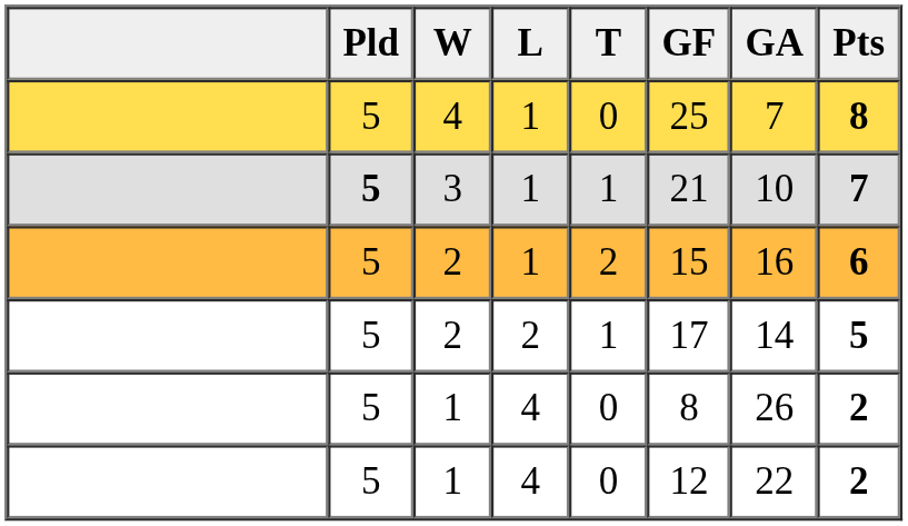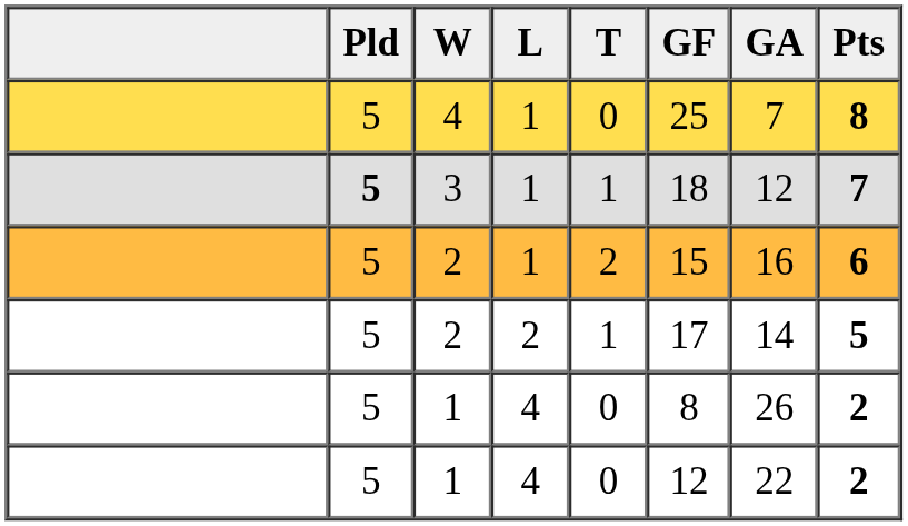 <table border=1 cellpadding=5 cellspacing=0>
 <tr>
 <th bgcolor="#efefef" width="120"></th>
 <th bgcolor="#efefef" width="20">Pld</th>
 <th bgcolor="#efefef" width="20">W</th>
 <th bgcolor="#efefef" width="20">L</th>
 <th bgcolor="#efefef" width="20">T</th>
 <th bgcolor="#efefef" width="20">GF</th>
 <th bgcolor="#efefef" width="20">GA</th>
 <th bgcolor="#efefef" width="20">Pts</th>
 </tr>
 <tr align=center bgcolor="#ffde4f">
 <td align=left></td>
 <td>5</td>
 <td>4</td>
 <td>1</td>
 <td>0</td>
 <td>25</td>
 <td>7</td>
 <td><strong>8</strong></td>
 </tr>
 <tr align=center bgcolor="#dfdfdf">
 <td align=left></td>
 <td><strong>5</strong></td>
 <td>3</td>
 <td>1</td>
 <td>1</td>
-<td>21</td>
-<td>10</td>
+<td>18</td>
+<td>12</td>
 <td><strong>7</strong></td>
 </tr>
 <tr align=center bgcolor="#ffbb43">
 <td align=left></td>
 <td>5</td>
 <td>2</td>
 <td>1</td>
 <td>2</td>
 <td>15</td>
 <td>16</td>
 <td><strong>6</strong></td>
 </tr>
 <tr align=center>
 <td align=left></td>
 <td>5</td>
 <td>2</td>
 <td>2</td>
 <td>1</td>
 <td>17</td>
 <td>14</td>
 <td><strong>5</strong></td>
 </tr>
 <tr align=center>
 <td align=left></td>
 <td>5</td>
 <td>1</td>
 <td>4</td>
 <td>0</td>
 <td>8</td>
 <td>26</td>
 <td><strong>2</strong></td>
 </tr>
 <tr align=center>
 <td align=left></td>
 <td>5</td>
 <td>1</td>
 <td>4</td>
 <td>0</td>
 <td>12</td>
 <td>22</td>
 <td><strong>2</strong></td>
 </tr>
 </table>
